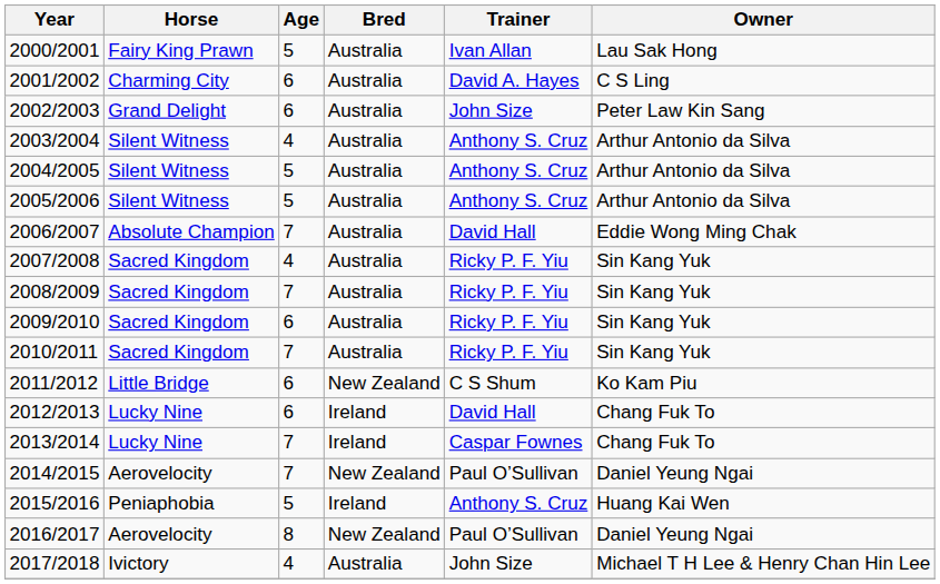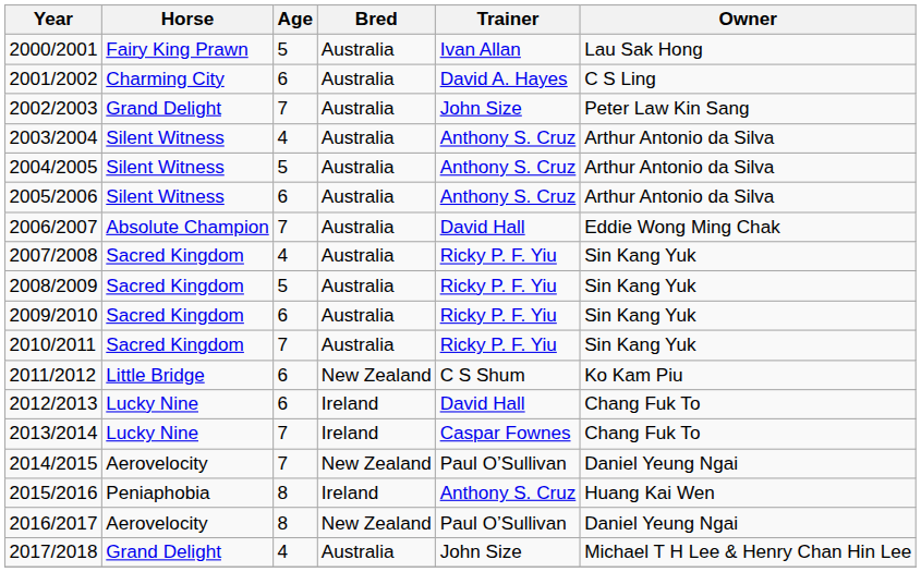 <table class = "wikitable sortable">
 <tr>
 <th>Year</th>
 <th>Horse</th>
 <th>Age</th>
 <th>Bred</th>
 <th>Trainer</th>
 <th>Owner</th>
 </tr>
 <tr>
 <td>2000/2001</td>
 <td><a href='#'>Fairy King Prawn</a></td>
 <td>5</td>
 <td>Australia</td>
 <td><a href='#'>Ivan Allan</a></td>
 <td>Lau Sak Hong</td>
 </tr>
 <tr>
 <td>2001/2002</td>
 <td><a href='#'>Charming City</a></td>
 <td>6</td>
 <td>Australia</td>
 <td><a href='#'>David A. Hayes</a></td>
 <td>C S Ling</td>
 </tr>
 <tr>
 <td>2002/2003</td>
 <td><a href='#'>Grand Delight</a></td>
-<td>6</td>
+<td>7</td>
 <td>Australia</td>
 <td><a href='#'>John Size</a></td>
 <td>Peter Law Kin Sang</td>
 </tr>
 <tr>
 <td>2003/2004</td>
 <td><a href='#'>Silent Witness</a></td>
 <td>4</td>
 <td>Australia</td>
 <td><a href='#'>Anthony S. Cruz</a></td>
 <td>Arthur Antonio da Silva</td>
 </tr>
 <tr>
 <td>2004/2005</td>
 <td><a href='#'>Silent Witness</a></td>
 <td>5</td>
 <td>Australia</td>
 <td><a href='#'>Anthony S. Cruz</a></td>
 <td>Arthur Antonio da Silva</td>
 </tr>
 <tr>
 <td>2005/2006</td>
 <td><a href='#'>Silent Witness</a></td>
-<td>5</td>
+<td>6</td>
 <td>Australia</td>
 <td><a href='#'>Anthony S. Cruz</a></td>
 <td>Arthur Antonio da Silva</td>
 </tr>
 <tr>
 <td>2006/2007</td>
 <td><a href='#'>Absolute Champion</a></td>
 <td>7</td>
 <td>Australia</td>
 <td><a href='#'>David Hall</a></td>
 <td>Eddie Wong Ming Chak</td>
 </tr>
 <tr>
 <td>2007/2008</td>
 <td><a href='#'>Sacred Kingdom</a></td>
 <td>4</td>
 <td>Australia</td>
 <td><a href='#'>Ricky P. F. Yiu</a></td>
 <td>Sin Kang Yuk</td>
 </tr>
 <tr>
 <td>2008/2009</td>
 <td><a href='#'>Sacred Kingdom</a></td>
-<td>7</td>
+<td>5</td>
 <td>Australia</td>
 <td><a href='#'>Ricky P. F. Yiu</a></td>
 <td>Sin Kang Yuk</td>
 </tr>
 <tr>
 <td>2009/2010</td>
 <td><a href='#'>Sacred Kingdom</a></td>
 <td>6</td>
 <td>Australia</td>
 <td><a href='#'>Ricky P. F. Yiu</a></td>
 <td>Sin Kang Yuk</td>
 </tr>
 <tr>
 <td>2010/2011</td>
 <td><a href='#'>Sacred Kingdom</a></td>
 <td>7</td>
 <td>Australia</td>
 <td><a href='#'>Ricky P. F. Yiu</a></td>
 <td>Sin Kang Yuk</td>
 </tr>
 <tr>
 <td>2011/2012</td>
 <td><a href='#'>Little Bridge</a></td>
 <td>6</td>
 <td>New Zealand</td>
 <td>C S Shum</td>
 <td>Ko Kam Piu</td>
 </tr>
 <tr>
 <td>2012/2013</td>
 <td><a href='#'>Lucky Nine</a></td>
 <td>6</td>
 <td>Ireland</td>
 <td><a href='#'>David Hall</a></td>
 <td>Chang Fuk To</td>
 </tr>
 <tr>
 <td>2013/2014</td>
 <td><a href='#'>Lucky Nine</a></td>
 <td>7</td>
 <td>Ireland</td>
 <td><a href='#'>Caspar Fownes</a></td>
 <td>Chang Fuk To</td>
 </tr>
 <tr>
 <td>2014/2015</td>
 <td>Aerovelocity</td>
 <td>7</td>
 <td>New Zealand</td>
 <td>Paul O’Sullivan</td>
 <td>Daniel Yeung Ngai</td>
 </tr>
 <tr>
 <td>2015/2016</td>
 <td>Peniaphobia</td>
-<td>5</td>
+<td>8</td>
 <td>Ireland</td>
 <td><a href='#'>Anthony S. Cruz</a></td>
 <td>Huang Kai Wen</td>
 </tr>
 <tr>
 <td>2016/2017</td>
 <td>Aerovelocity</td>
 <td>8</td>
 <td>New Zealand</td>
 <td>Paul O’Sullivan</td>
 <td>Daniel Yeung Ngai</td>
 </tr>
 <tr>
 <td>2017/2018</td>
-<td>Ivictory</td>
+<td><a href='#'>Grand Delight</a></td>
 <td>4</td>
 <td>Australia</td>
 <td>John Size</td>
 <td>Michael T H Lee & Henry Chan Hin Lee</td>
 </tr>
 <tr>
 </tr>
 </table>
